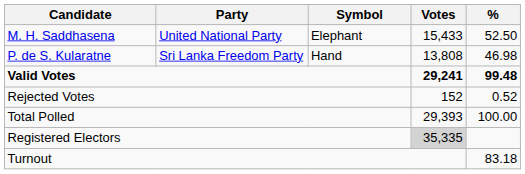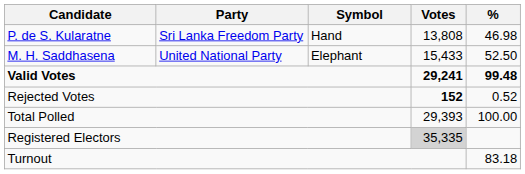 <table class="wikitable" border="1" style="text-align:right;">
 <tr>
 <th align=left width="180">Candidate</th>
 <th align=left width="180">Party</th>
 <th align=left width="120">Symbol</th>
 <th align=left width="60">Votes</th>
 <th align=left width="60">%</th>
 </tr>
 <tr>
+<td align=left><a href='#'>P. de S. Kularatne</a></td>
+<td align=left><a href='#'>Sri Lanka Freedom Party</a></td>
+<td align=left>Hand</td>
+<td align=right>13,808</td>
+<td align=right>46.98</td>
+</tr>
+<tr>
 <td align=left><a href='#'>M. H. Saddhasena</a></td>
 <td align=left><a href='#'>United National Party</a></td>
 <td align=left>Elephant</td>
 <td align=right>15,433</td>
 <td align=right>52.50</td>
-</tr>
-<tr>
-<td align=left><a href='#'>P. de S. Kularatne</a></td>
-<td align=left><a href='#'>Sri Lanka Freedom Party</a></td>
-<td align=left>Hand</td>
-<td align=right>13,808</td>
-<td align=right>46.98</td>
 </tr>
 <tr>
 <td align=left colspan=3><strong>Valid Votes</strong></td>
 <td align=right><strong>29,241</strong></td>
 <td align=right><strong>99.48</strong></td>
 </tr>
 <tr>
 <td align=left colspan=3>Rejected Votes</td>
-<td align=right>152</td>
+<td align=right><strong>152</strong></td>
 <td align=right>0.52</td>
 </tr>
 <tr>
 <td align=left colspan=3>Total Polled</td>
 <td align=right>29,393</td>
 <td align=right>100.00</td>
 </tr>
 <tr>
 <td align=left colspan=3>Registered Electors</td>
 <td align=right style="background: lightgrey;">35,335</td>
 <td></td>
 </tr>
 <tr>
 <td align=left colspan=4>Turnout</td>
 <td align=right>83.18</td>
 </tr>
 </table>
